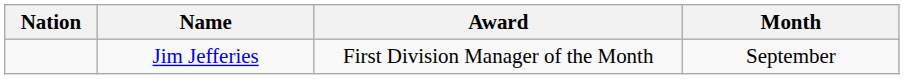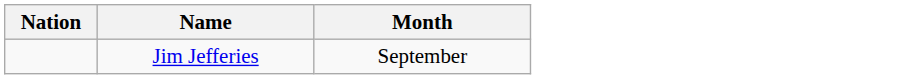 <table class="wikitable" style="font-size: 95%; text-align: center;">
 <tr>
 <th width=60>Nation</th>
 <th width=150>Name</th>
-<th width=260>Award</th>
 <th width=150>Month</th>
 </tr>
 <tr>
 <td></td>
 <td><a href='#'>Jim Jefferies</a></td>
-<td>First Division Manager of the Month</td>
 <td>September</td>
 </tr>
 </table>
